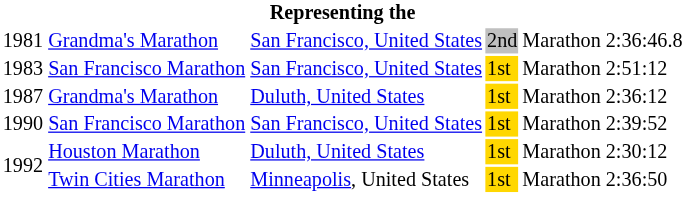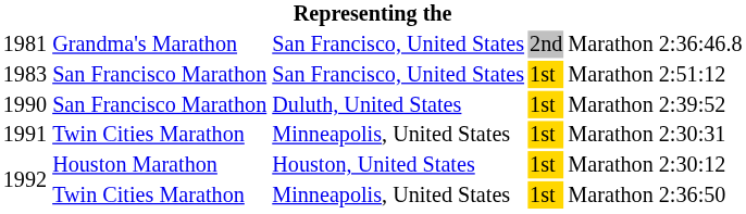 <table>
 <tr>
 <th colspan="6">Representing the </th>
 </tr>
 <tr>
 <td>1981</td>
 <td><a href='#'>Grandma's Marathon</a></td>
 <td><a href='#'>San Francisco, United States</a></td>
 <td bgcolor="silver">2nd</td>
 <td>Marathon</td>
 <td>2:36:46.8</td>
 </tr>
 <tr>
 <td>1983</td>
 <td><a href='#'>San Francisco Marathon</a></td>
 <td><a href='#'>San Francisco, United States</a></td>
 <td bgcolor=gold>1st</td>
 <td>Marathon</td>
 <td>2:51:12</td>
 </tr>
 <tr>
-<td>1987</td>
-<td><a href='#'>Grandma's Marathon</a></td>
-<td><a href='#'>Duluth, United States</a></td>
-<td bgcolor="gold">1st</td>
-<td>Marathon</td>
-<td>2:36:12</td>
-</tr>
-<tr>
 <td>1990</td>
 <td><a href='#'>San Francisco Marathon</a></td>
-<td><a href='#'>San Francisco, United States</a></td>
+<td><a href='#'>Duluth, United States</a></td>
 <td bgcolor=gold>1st</td>
 <td>Marathon</td>
 <td>2:39:52</td>
 </tr>
 <tr>
+<td>1991</td>
+<td><a href='#'>Twin Cities Marathon</a></td>
+<td><a href='#'>Minneapolis</a>, United States</td>
+<td bgcolor="gold">1st</td>
+<td>Marathon</td>
+<td>2:30:31</td>
+</tr>
+<tr>
 <td rowspan=2>1992</td>
 <td><a href='#'>Houston Marathon</a></td>
-<td><a href='#'>Duluth, United States</a></td>
+<td><a href='#'>Houston, United States</a></td>
 <td bgcolor="gold">1st</td>
 <td>Marathon</td>
 <td>2:30:12</td>
 </tr>
 <tr>
 <td><a href='#'>Twin Cities Marathon</a></td>
 <td><a href='#'>Minneapolis</a>, United States</td>
 <td bgcolor="gold">1st</td>
 <td>Marathon</td>
 <td>2:36:50</td>
 </tr>
 </table>
